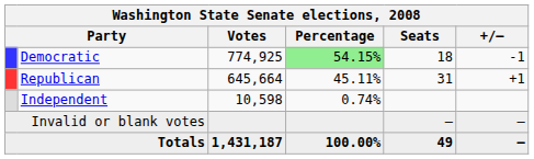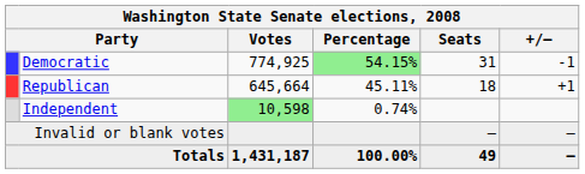 <table class="wikitable" style="font-size:95%;">
 <tr>
 <th colspan="6">Washington State Senate elections, 2008</th>
 </tr>
 <tr>
 <th colspan=2 style="width: 15em">Party</th>
 <th style="width: 5em">Votes</th>
 <th style="width: 7em">Percentage</th>
 <th style="width: 5em">Seats</th>
 <th style="width: 5em">+/–</th>
 </tr>
 <tr>
 <th style="background-color:#3333FF; width: 3px"></th>
 <td style="width: 130px"><a href='#'>Democratic</a></td>
 <td style="text-align:right;">774,925</td>
 <td style="background: lightgreen; text-align:right;">54.15%</td>
-<td style="text-align:right;">18</td>
+<td style="text-align:right;">31</td>
 <td style="text-align:right;">-1</td>
 </tr>
 <tr>
 <th style="background-color:#FF3333; width: 3px"></th>
 <td style="width: 130px"><a href='#'>Republican</a></td>
 <td style="text-align:right;">645,664</td>
 <td style="text-align:right;">45.11%</td>
-<td style="text-align:right;">31</td>
+<td style="text-align:right;">18</td>
 <td style="text-align:right;">+1</td>
 </tr>
 <tr>
 <th style="background-color:#DDDDDD; width: 3px"></th>
 <td style="width: 130px"><a href='#'>Independent</a></td>
-<td style="text-align:right;">10,598</td>
+<td style="background: lightgreen; text-align:right;">10,598</td>
 <td style="text-align:right;">0.74%</td>
 <td style="text-align:right;"></td>
 <td style="text-align:right;"></td>
 </tr>
 <tr style="background-color:#EEEEEE;">
 <td colspan="2" align="right">Invalid or blank votes</td>
 <td style="text-align:right;"></td>
 <td style="text-align:right;"></td>
 <td style="text-align:right;">—</td>
 <td style="text-align:right;">—</td>
 </tr>
 <tr style="background-color:#EEEEEE;">
 <td colspan="2" align="right"><strong>Totals</strong></td>
 <td style="text-align:right;"><strong>1,431,187</strong></td>
 <td style="text-align:right;"><strong>100.00%</strong></td>
 <td style="text-align:right;"><strong>49</strong></td>
 <td style="text-align:right;"><strong>—</strong></td>
 </tr>
 </table>
